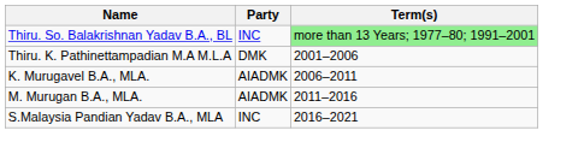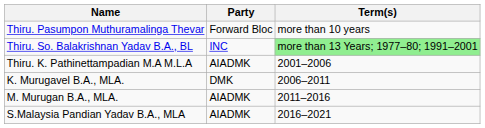 <table class="wikitable">
 <tr>
 <th>Name</th>
 <th>Party</th>
 <th>Term(s)</th>
+</tr>
+<tr>
+<td><a href='#'>Thiru. Pasumpon Muthuramalinga Thevar</a></td>
+<td>Forward Bloc</td>
+<td>more than 10 years</td>
 </tr>
 <tr>
 <td><a href='#'>Thiru. So. Balakrishnan Yadav B.A., BL</a></td>
 <td><a href='#'>INC</a></td>
 <td style="background: lightgreen;">more than 13 Years; 1977–80; 1991–2001</td>
 </tr>
 <tr>
 <td>Thiru. K. Pathinettampadian M.A M.L.A</td>
-<td>DMK</td>
+<td>AIADMK</td>
 <td>2001–2006</td>
 </tr>
 <tr>
 <td>K. Murugavel B.A., MLA.</td>
-<td>AIADMK</td>
+<td>DMK</td>
 <td>2006–2011</td>
 </tr>
 <tr>
 <td>M. Murugan B.A., MLA.</td>
 <td>AIADMK</td>
 <td>2011–2016</td>
 </tr>
 <tr>
 <td>S.Malaysia Pandian Yadav B.A., MLA</td>
-<td>INC</td>
+<td>AIADMK</td>
 <td>2016–2021</td>
 </tr>
 </table>
